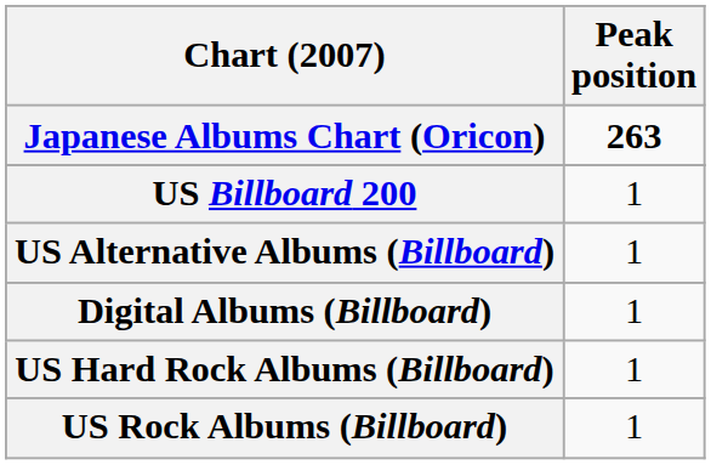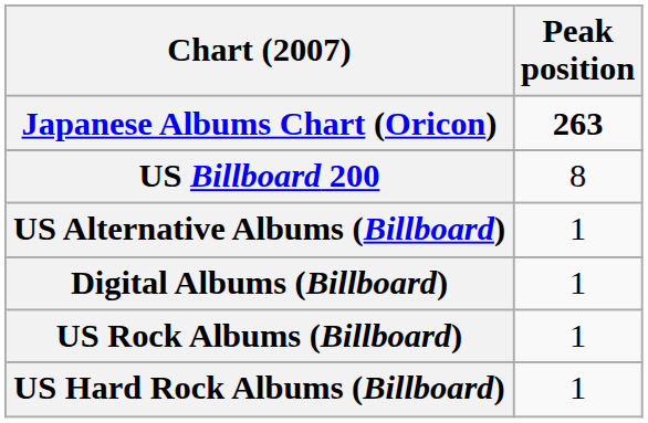 <table class="wikitable sortable plainrowheaders">
 <tr>
 <th scope="col">Chart (2007)</th>
 <th scope="col">Peak<br>position</th>
 </tr>
 <tr>
 <th scope="row"><a href='#'>Japanese Albums Chart</a> (<a href='#'>Oricon</a>)</th>
 <td align="center"><strong>263</strong></td>
 </tr>
 <tr>
 </tr>
 <tr>
 </tr>
 <tr>
 <th scope="row">US <a href='#'><em>Billboard</em> 200</a></th>
-<td align="center">1</td>
+<td align="center">8</td>
 </tr>
 <tr>
 <th scope="row">US Alternative Albums (<em><a href='#'>Billboard</a></em>)</th>
 <td align="center">1</td>
 </tr>
 <tr>
 <th scope="row">Digital Albums (<em>Billboard</em>)</th>
 <td align="center">1</td>
 </tr>
 <tr>
+<th scope="row">US Rock Albums (<em>Billboard</em>)</th>
+<td align="center">1</td>
+</tr>
+<tr>
 <th scope="row">US Hard Rock Albums (<em>Billboard</em>)</th>
 <td align="center">1</td>
 </tr>
-<tr>
-<th scope="row">US Rock Albums (<em>Billboard</em>)</th>
-<td align="center">1</td>
-</tr>
 </table>
